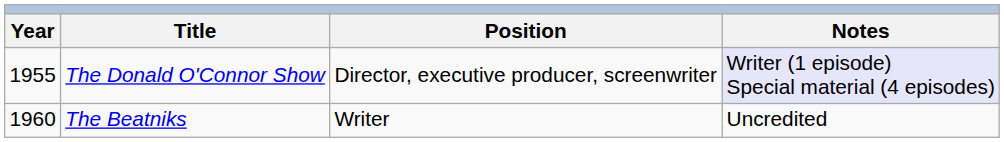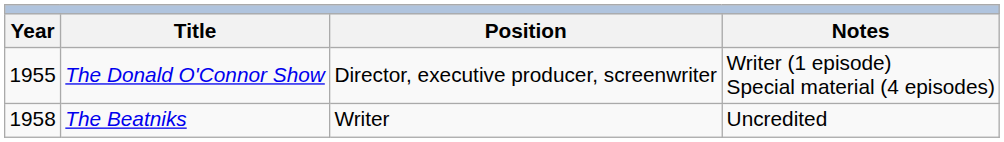 <table class="wikitable">
 <tr style="background:#ccc; text-align:center;">
 <th colspan="4" style="background: LightSteelBlue;"></th>
 </tr>
 <tr style="background:#ccc; text-align:center;">
 <th>Year</th>
 <th>Title</th>
 <th>Position</th>
 <th>Notes</th>
 </tr>
 <tr>
 <td>1955</td>
 <td><em><a href='#'>The Donald O'Connor Show</a></em></td>
 <td>Director, executive producer, screenwriter</td>
-<td style="background: lavender;">Writer (1 episode)<br>Special material (4 episodes)</td>
+<td>Writer (1 episode)<br>Special material (4 episodes)</td>
 </tr>
 <tr>
-<td>1960</td>
+<td>1958</td>
 <td><em><a href='#'>The Beatniks</a></em></td>
 <td>Writer</td>
 <td>Uncredited</td>
 </tr>
 </table>
